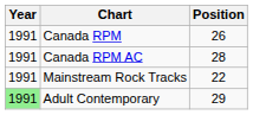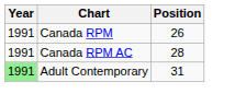 <table class="wikitable">
 <tr>
 <th>Year</th>
 <th>Chart</th>
 <th>Position</th>
 </tr>
 <tr>
 <td>1991</td>
 <td>Canada <a href='#'>RPM</a></td>
 <td align="center">26</td>
 </tr>
 <tr>
 <td>1991</td>
 <td>Canada <a href='#'>RPM AC</a></td>
 <td align="center">28</td>
 </tr>
 <tr>
-<td>1991</td>
-<td>Mainstream Rock Tracks</td>
-<td align="center">22</td>
-</tr>
-<tr>
 <td style="background: lightgreen;">1991</td>
 <td>Adult Contemporary</td>
-<td align="center">29</td>
+<td align="center">31</td>
 </tr>
 </table>
